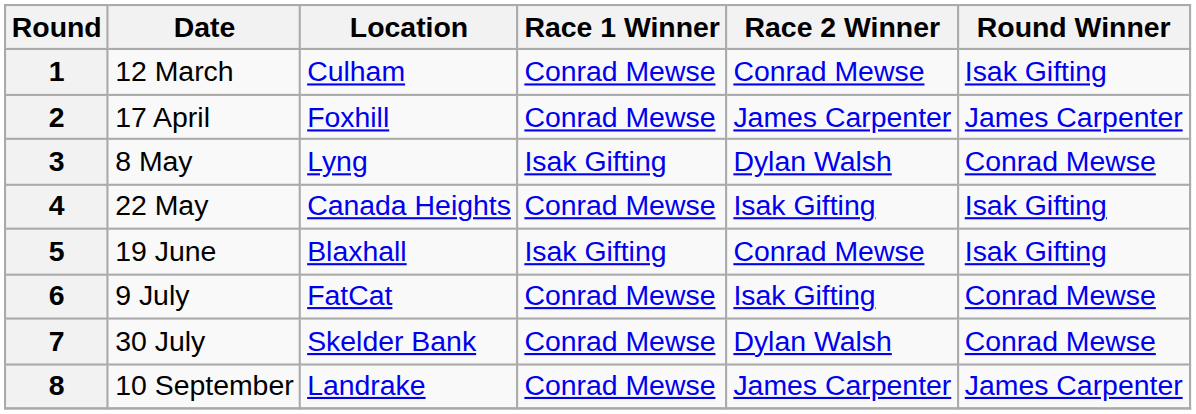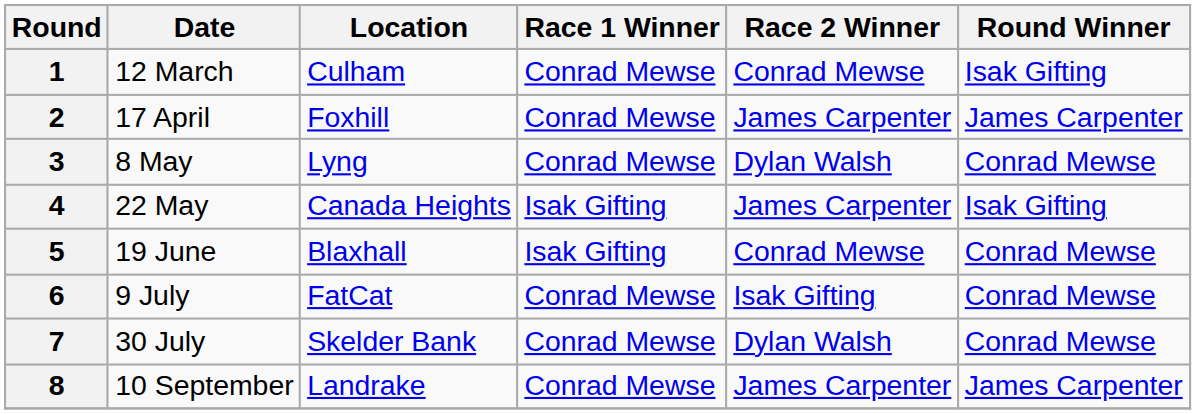 <table class="wikitable" style="font-size: 85%;">
 <tr>
 <th>Round</th>
 <th>Date</th>
 <th>Location</th>
 <th>Race 1 Winner</th>
 <th>Race 2 Winner</th>
 <th>Round Winner</th>
 </tr>
 <tr>
 <th>1</th>
 <td>12 March</td>
 <td><a href='#'>Culham</a></td>
 <td> <a href='#'>Conrad Mewse</a></td>
 <td> <a href='#'>Conrad Mewse</a></td>
 <td> <a href='#'>Isak Gifting</a></td>
 </tr>
 <tr>
 <th>2</th>
 <td>17 April</td>
 <td><a href='#'>Foxhill</a></td>
 <td> <a href='#'>Conrad Mewse</a></td>
 <td> <a href='#'>James Carpenter</a></td>
 <td> <a href='#'>James Carpenter</a></td>
 </tr>
 <tr>
 <th>3</th>
 <td>8 May</td>
 <td><a href='#'>Lyng</a></td>
-<td> <a href='#'>Isak Gifting</a></td>
+<td> <a href='#'>Conrad Mewse</a></td>
 <td> <a href='#'>Dylan Walsh</a></td>
 <td> <a href='#'>Conrad Mewse</a></td>
 </tr>
 <tr>
 <th>4</th>
 <td>22 May</td>
 <td><a href='#'>Canada Heights</a></td>
-<td> <a href='#'>Conrad Mewse</a></td>
 <td> <a href='#'>Isak Gifting</a></td>
+<td> <a href='#'>James Carpenter</a></td>
 <td> <a href='#'>Isak Gifting</a></td>
 </tr>
 <tr>
 <th>5</th>
 <td>19 June</td>
 <td><a href='#'>Blaxhall</a></td>
 <td> <a href='#'>Isak Gifting</a></td>
 <td> <a href='#'>Conrad Mewse</a></td>
-<td> <a href='#'>Isak Gifting</a></td>
+<td> <a href='#'>Conrad Mewse</a></td>
 </tr>
 <tr>
 <th>6</th>
 <td>9 July</td>
 <td><a href='#'>FatCat</a></td>
 <td> <a href='#'>Conrad Mewse</a></td>
 <td> <a href='#'>Isak Gifting</a></td>
 <td> <a href='#'>Conrad Mewse</a></td>
 </tr>
 <tr>
 <th>7</th>
 <td>30 July</td>
 <td><a href='#'>Skelder Bank</a></td>
 <td> <a href='#'>Conrad Mewse</a></td>
 <td> <a href='#'>Dylan Walsh</a></td>
 <td> <a href='#'>Conrad Mewse</a></td>
 </tr>
 <tr>
 <th>8</th>
 <td>10 September</td>
 <td><a href='#'>Landrake</a></td>
 <td> <a href='#'>Conrad Mewse</a></td>
 <td> <a href='#'>James Carpenter</a></td>
 <td> <a href='#'>James Carpenter</a></td>
 </tr>
 <tr>
 </tr>
 </table>
